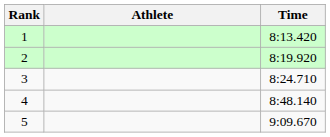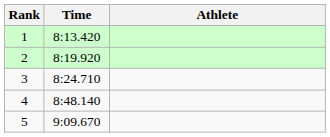 <table class=wikitable style="text-align:center">
 <tr>
 <th width=40>Rank</th>
+<th width=70>Time</th>
 <th width=250>Athlete</th>
-<th width=70>Time</th>
 </tr>
 <tr bgcolor="ccffcc">
 <td>1</td>
+<td>8:13.420</td>
 <td style="text-align:left"></td>
-<td>8:13.420</td>
 </tr>
 <tr bgcolor="ccffcc">
 <td>2</td>
+<td>8:19.920</td>
 <td style="text-align:left"></td>
-<td>8:19.920</td>
 </tr>
 <tr>
 <td>3</td>
+<td>8:24.710</td>
 <td style="text-align:left"></td>
-<td>8:24.710</td>
 </tr>
 <tr>
 <td>4</td>
+<td>8:48.140</td>
 <td style="text-align:left"></td>
-<td>8:48.140</td>
 </tr>
 <tr>
 <td>5</td>
+<td>9:09.670</td>
 <td style="text-align:left"></td>
-<td>9:09.670</td>
 </tr>
 </table>
